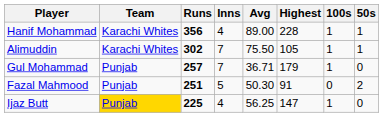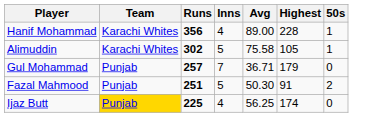 <table class="wikitable">
 <tr>
 <th>Player</th>
 <th>Team</th>
 <th>Runs</th>
 <th>Inns</th>
 <th>Avg</th>
 <th>Highest</th>
-<th>100s</th>
 <th>50s</th>
 </tr>
 <tr>
 <td><a href='#'>Hanif Mohammad</a></td>
 <td><a href='#'>Karachi Whites</a></td>
 <td><strong>356</strong></td>
 <td>4</td>
 <td>89.00</td>
 <td>228</td>
 <td>1</td>
-<td>1</td>
 </tr>
 <tr>
 <td><a href='#'>Alimuddin</a></td>
 <td><a href='#'>Karachi Whites</a></td>
 <td><strong>302</strong></td>
-<td>7</td>
-<td>75.50</td>
+<td>5</td>
+<td>75.58</td>
 <td>105</td>
-<td>1</td>
 <td>1</td>
 </tr>
 <tr>
 <td><a href='#'>Gul Mohammad</a></td>
 <td><a href='#'>Punjab</a></td>
 <td><strong>257</strong></td>
 <td>7</td>
 <td>36.71</td>
 <td>179</td>
-<td>1</td>
 <td>0</td>
 </tr>
 <tr>
 <td><a href='#'>Fazal Mahmood</a></td>
 <td><a href='#'>Punjab</a></td>
 <td><strong>251</strong></td>
 <td>5</td>
 <td>50.30</td>
 <td>91</td>
-<td>0</td>
 <td>2</td>
 </tr>
 <tr>
 <td><a href='#'>Ijaz Butt</a></td>
 <td style="background: gold;"><a href='#'>Punjab</a></td>
 <td><strong>225</strong></td>
 <td>4</td>
 <td>56.25</td>
-<td>147</td>
-<td>1</td>
+<td>174</td>
 <td>0</td>
 </tr>
 </table>
